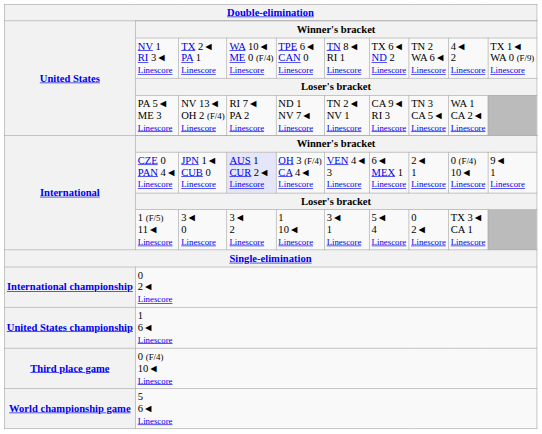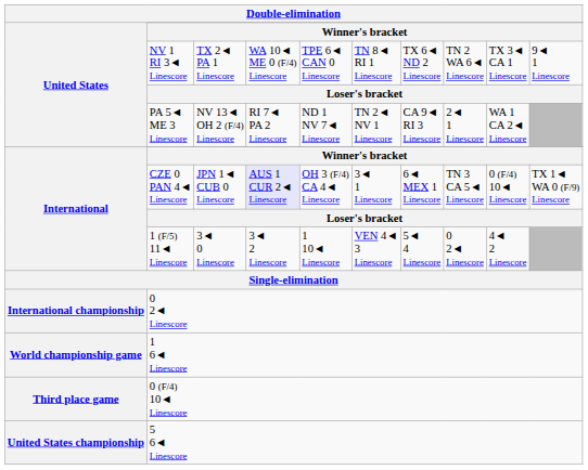 <table class="wikitable">
 <tr>
 <th colspan="10"><a href='#'>Double-elimination</a></th>
 </tr>
 <tr>
 <th rowspan="5"><a href='#'>United States</a></th>
 </tr>
 <tr>
 <th colspan="9">Winner's bracket</th>
 </tr>
 <tr>
 <td> <a href='#'>NV</a> 1<br> <a href='#'>RI</a> 3◄<br><small><a href='#'>Linescore</a></small></td>
 <td> <a href='#'>TX</a> 2◄<br> <a href='#'>PA</a> 1<br><small><a href='#'>Linescore</a></small></td>
 <td> <a href='#'>WA</a> 10◄<br> <a href='#'>ME</a> 0 <small>(F/4)</small><br><small><a href='#'>Linescore</a></small></td>
 <td> <a href='#'>TPE</a> 6◄<br> <a href='#'>CAN</a> 0<br><small><a href='#'>Linescore</a></small></td>
 <td> <a href='#'>TN</a> 8◄<br> RI 1<br><small><a href='#'>Linescore</a></small></td>
 <td> TX 6◄<br> <a href='#'>ND</a> 2<br><small><a href='#'>Linescore</a></small></td>
 <td> TN 2<br> WA 6◄<br><small><a href='#'>Linescore</a></small></td>
-<td> 4◄<br> 2<br><small><a href='#'>Linescore</a></small></td>
-<td> TX 1◄<br> WA 0 <small>(F/9)</small><br><small><a href='#'>Linescore</a></small></td>
+<td> TX 3◄<br> CA 1<br><small><a href='#'>Linescore</a></small></td>
+<td> 9◄<br> 1<br><small><a href='#'>Linescore</a></small></td>
 </tr>
 <tr>
 <th colspan="9">Loser's bracket</th>
 </tr>
 <tr>
 <td> PA 5◄<br> ME 3<br><small><a href='#'>Linescore</a></small></td>
 <td> NV 13◄<br> OH 2 <small>(F/4)</small><br><small><a href='#'>Linescore</a></small></td>
 <td> RI 7◄<br> PA 2<br><small><a href='#'>Linescore</a></small></td>
 <td> ND 1<br> NV 7◄<br><small><a href='#'>Linescore</a></small></td>
 <td> TN 2◄<br> NV 1<br><small><a href='#'>Linescore</a></small></td>
 <td> CA 9◄<br> RI 3<br><small><a href='#'>Linescore</a></small></td>
-<td> TN 3<br> CA 5◄<br><small><a href='#'>Linescore</a></small></td>
+<td> 2◄<br> 1<br><small><a href='#'>Linescore</a></small></td>
 <td> WA 1<br> CA 2◄<br><small><a href='#'>Linescore</a></small></td>
 <td bgcolor="bbbbbb"> </td>
 </tr>
 <tr>
 <th rowspan="5"><a href='#'>International</a></th>
 </tr>
 <tr>
 <th colspan="9">Winner's bracket</th>
 </tr>
 <tr>
 <td> <a href='#'>CZE</a> 0<br> <a href='#'>PAN</a> 4◄<br><small><a href='#'>Linescore</a></small></td>
 <td> <a href='#'>JPN</a> 1◄<br> <a href='#'>CUB</a> 0<br><small><a href='#'>Linescore</a></small></td>
 <td style="background: lavender;"> <a href='#'>AUS</a> 1<br> <a href='#'>CUR</a> 2◄<br><small><a href='#'>Linescore</a></small></td>
 <td> <a href='#'>OH</a> 3 <small>(F/4)</small><br> <a href='#'>CA</a> 4◄<br><small><a href='#'>Linescore</a></small></td>
-<td> <a href='#'>VEN</a> 4◄<br> 3<br><small><a href='#'>Linescore</a></small></td>
+<td> 3◄<br> 1<br><small><a href='#'>Linescore</a></small></td>
 <td> 6◄<br> <a href='#'>MEX</a> 1<br><small><a href='#'>Linescore</a></small></td>
-<td> 2◄<br> 1<br><small><a href='#'>Linescore</a></small></td>
+<td> TN 3<br> CA 5◄<br><small><a href='#'>Linescore</a></small></td>
 <td> 0 <small>(F/4)</small><br> 10◄<br><small><a href='#'>Linescore</a></small></td>
-<td> 9◄<br> 1<br><small><a href='#'>Linescore</a></small></td>
+<td> TX 1◄<br> WA 0 <small>(F/9)</small><br><small><a href='#'>Linescore</a></small></td>
 </tr>
 <tr>
 <th colspan="9">Loser's bracket</th>
 </tr>
 <tr>
 <td> 1 <small>(F/5)</small><br> 11◄<br><small><a href='#'>Linescore</a></small></td>
 <td> 3◄<br> 0<br><small><a href='#'>Linescore</a></small></td>
 <td> 3◄<br> 2<br><small><a href='#'>Linescore</a></small></td>
 <td> 1<br> 10◄<br><small><a href='#'>Linescore</a></small></td>
-<td> 3◄<br> 1<br><small><a href='#'>Linescore</a></small></td>
+<td> <a href='#'>VEN</a> 4◄<br> 3<br><small><a href='#'>Linescore</a></small></td>
 <td> 5◄<br> 4<br><small><a href='#'>Linescore</a></small></td>
 <td> 0<br> 2◄<br><small><a href='#'>Linescore</a></small></td>
-<td> TX 3◄<br> CA 1<br><small><a href='#'>Linescore</a></small></td>
+<td> 4◄<br> 2<br><small><a href='#'>Linescore</a></small></td>
 <td bgcolor="bbbbbb"> </td>
 </tr>
 <tr>
 <th colspan="10"><a href='#'>Single-elimination</a></th>
 </tr>
 <tr>
 <th><a href='#'>International championship</a></th>
 <td colspan="10"> 0<br> 2◄<br><small><a href='#'>Linescore</a></small></td>
 </tr>
 <tr>
-<th><a href='#'>United States championship</a></th>
+<th><a href='#'>World championship game</a></th>
 <td colspan="10"> 1<br> 6◄<br><small><a href='#'>Linescore</a></small></td>
 </tr>
 <tr>
 <th><a href='#'>Third place game</a></th>
 <td colspan="10"> 0 <small>(F/4)</small><br> 10◄<br><small><a href='#'>Linescore</a></small></td>
 </tr>
 <tr>
-<th><a href='#'>World championship game</a></th>
+<th><a href='#'>United States championship</a></th>
 <td colspan="10"> 5<br> 6◄<br><small><a href='#'>Linescore</a></small></td>
 </tr>
 </table>
